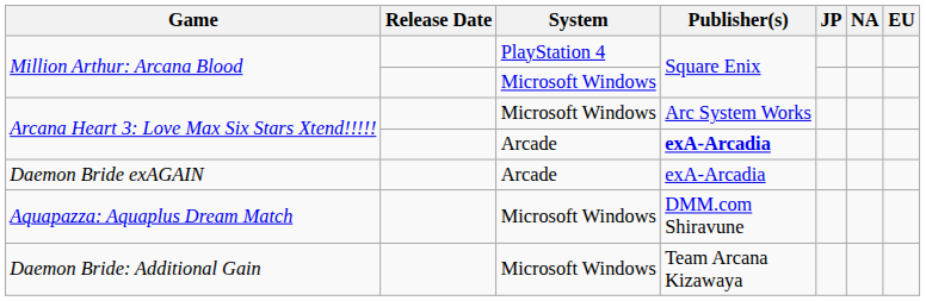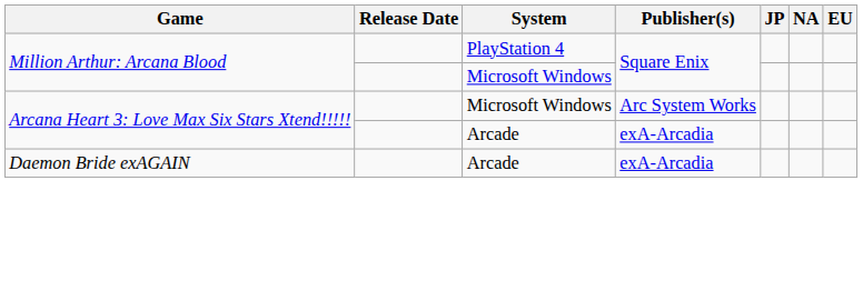 <table class="wikitable sortable">
 <tr>
 <th>Game</th>
 <th>Release Date</th>
 <th>System</th>
 <th>Publisher(s)</th>
 <th>JP</th>
 <th>NA</th>
 <th>EU</th>
 </tr>
 <tr>
 <td rowspan="2"><em><a href='#'>Million Arthur: Arcana Blood</a></em></td>
 <td></td>
 <td><a href='#'>PlayStation 4</a></td>
 <td rowspan="2"><a href='#'>Square Enix</a></td>
 <td></td>
 <td></td>
 <td></td>
 </tr>
 <tr>
 <td></td>
 <td><a href='#'>Microsoft Windows</a></td>
 <td></td>
 <td></td>
 <td></td>
 </tr>
 <tr>
 <td rowspan="2"><em><a href='#'>Arcana Heart 3: Love Max Six Stars Xtend!!!!!</a></em></td>
 <td></td>
 <td>Microsoft Windows</td>
 <td><a href='#'>Arc System Works</a></td>
 <td></td>
 <td></td>
 <td></td>
 </tr>
 <tr>
 <td></td>
 <td>Arcade</td>
-<td><strong><a href='#'>exA-Arcadia</a></strong></td>
+<td><a href='#'>exA-Arcadia</a></td>
 <td></td>
 <td></td>
 <td></td>
 </tr>
 <tr>
 <td><em>Daemon Bride exAGAIN</em></td>
 <td></td>
 <td>Arcade</td>
 <td><a href='#'>exA-Arcadia</a></td>
 <td></td>
 <td></td>
 <td></td>
 </tr>
-<tr>
-<td><em><a href='#'>Aquapazza: Aquaplus Dream Match</a></em></td>
-<td></td>
-<td>Microsoft Windows</td>
-<td><a href='#'>DMM.com</a><br>Shiravune</td>
-<td></td>
-<td></td>
-<td></td>
-</tr>
-<tr>
-<td><em>Daemon Bride: Additional Gain</em></td>
-<td></td>
-<td>Microsoft Windows</td>
-<td>Team Arcana<br>Kizawaya</td>
-<td></td>
-<td></td>
-<td></td>
-</tr>
 </table>
